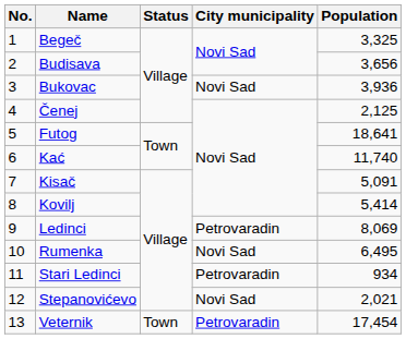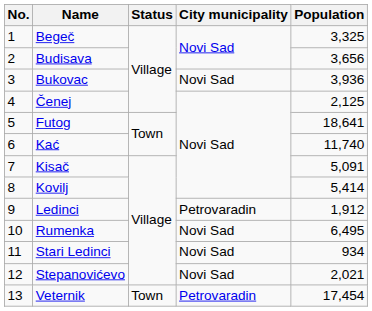 <table class="sortable wikitable">
 <tr>
 <th>No.</th>
 <th>Name</th>
 <th>Status</th>
 <th>City municipality</th>
 <th>Population</th>
 </tr>
 <tr>
 <td>1</td>
 <td><a href='#'>Begeč</a></td>
 <td rowspan=4>Village</td>
 <td rowspan=2><a href='#'>Novi Sad</a></td>
 <td style="text-align:right;">3,325</td>
 </tr>
 <tr>
 <td>2</td>
 <td><a href='#'>Budisava</a></td>
 <td style="text-align:right;">3,656</td>
 </tr>
 <tr>
 <td>3</td>
 <td><a href='#'>Bukovac</a></td>
 <td>Novi Sad</td>
 <td style="text-align:right;">3,936</td>
 </tr>
 <tr>
 <td>4</td>
 <td><a href='#'>Čenej</a></td>
 <td rowspan=5>Novi Sad</td>
 <td style="text-align:right;">2,125</td>
 </tr>
 <tr>
 <td>5</td>
 <td><a href='#'>Futog</a></td>
 <td rowspan=2>Town</td>
 <td style="text-align:right;">18,641</td>
 </tr>
 <tr>
 <td>6</td>
 <td><a href='#'>Kać</a></td>
 <td style="text-align:right;">11,740</td>
 </tr>
 <tr>
 <td>7</td>
 <td><a href='#'>Kisač</a></td>
 <td rowspan=6>Village</td>
 <td style="text-align:right;">5,091</td>
 </tr>
 <tr>
 <td>8</td>
 <td><a href='#'>Kovilj</a></td>
 <td style="text-align:right;">5,414</td>
 </tr>
 <tr>
 <td>9</td>
 <td><a href='#'>Ledinci</a></td>
 <td>Petrovaradin</td>
-<td style="text-align:right;">8,069</td>
+<td style="text-align:right;">1,912</td>
 </tr>
 <tr>
 <td>10</td>
 <td><a href='#'>Rumenka</a></td>
 <td>Novi Sad</td>
 <td style="text-align:right;">6,495</td>
 </tr>
 <tr>
 <td>11</td>
 <td><a href='#'>Stari Ledinci</a></td>
-<td>Petrovaradin</td>
+<td>Novi Sad</td>
 <td style="text-align:right;">934</td>
 </tr>
 <tr>
 <td>12</td>
 <td><a href='#'>Stepanovićevo</a></td>
 <td>Novi Sad</td>
 <td style="text-align:right;">2,021</td>
 </tr>
 <tr>
 <td>13</td>
 <td><a href='#'>Veternik</a></td>
 <td>Town</td>
 <td><a href='#'>Petrovaradin</a></td>
 <td style="text-align:right;">17,454</td>
 </tr>
 </table>
